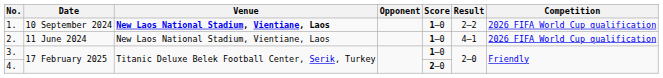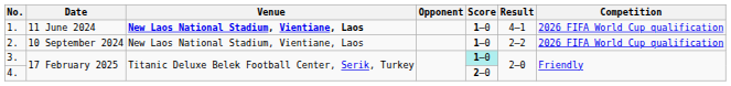 <table class="wikitable">
 <tr>
 <th>No.</th>
 <th>Date</th>
 <th>Venue</th>
 <th>Opponent</th>
 <th>Score</th>
 <th>Result</th>
 <th>Competition</th>
 </tr>
 <tr>
 <td>1.</td>
-<td>10 September 2024</td>
+<td>11 June 2024</td>
 <td><strong><a href='#'>New Laos National Stadium</a>, <a href='#'>Vientiane</a>, Laos</strong></td>
 <td></td>
 <td align=center><strong>1</strong>–0</td>
-<td align=center>2–2</td>
+<td align=center>4–1</td>
 <td><a href='#'>2026 FIFA World Cup qualification</a></td>
 </tr>
 <tr>
 <td>2.</td>
-<td>11 June 2024</td>
+<td>10 September 2024</td>
 <td>New Laos National Stadium, Vientiane, Laos</td>
 <td></td>
 <td align=center><strong>1</strong>–0</td>
-<td align=center>4–1</td>
+<td align=center>2–2</td>
 <td><a href='#'>2026 FIFA World Cup qualification</a></td>
 </tr>
 <tr>
 <td>3.</td>
 <td rowspan=2>17 February 2025</td>
 <td rowspan=2>Titanic Deluxe Belek Football Center, <a href='#'>Serik</a>, Turkey</td>
 <td rowspan=2></td>
-<td align=center><strong>1</strong>–0</td>
+<td align=center style="background: paleturquoise;"><strong>1</strong>–0</td>
 <td rowspan=2 align=center>2–0</td>
 <td rowspan=2><a href='#'>Friendly</a></td>
 </tr>
 <tr>
 <td>4.</td>
 <td align=center><strong>2</strong>–0</td>
 </tr>
 </table>
